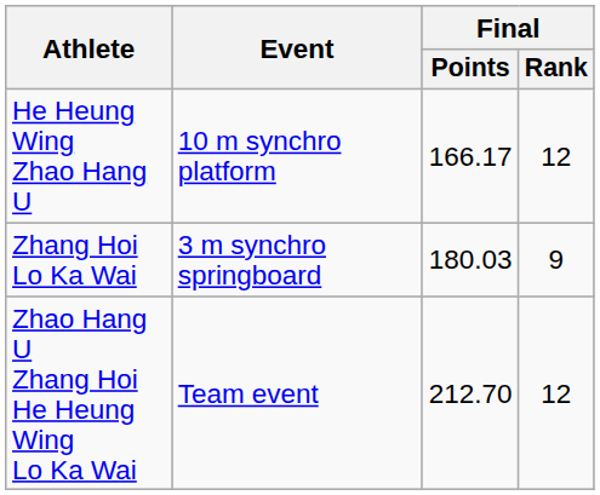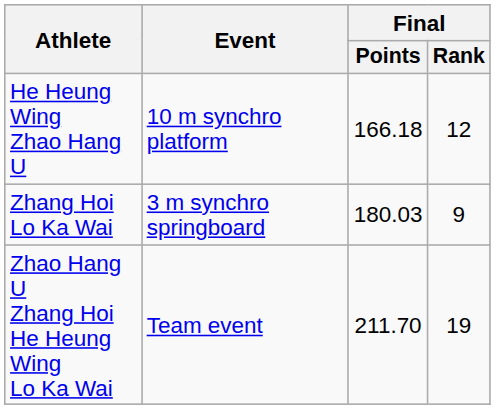 <table class="wikitable" style="text-align:center; font-size:90%; width:50%;">
 <tr>
 <th rowspan=2>Athlete</th>
 <th rowspan=2>Event</th>
 <th colspan=2>Final</th>
 </tr>
 <tr style="font-size:95%">
 <th>Points</th>
 <th>Rank</th>
 </tr>
 <tr>
 <td align=left><a href='#'>He Heung Wing</a><br> <a href='#'>Zhao Hang U</a></td>
 <td align=left><a href='#'>10 m synchro platform</a></td>
-<td>166.17</td>
+<td>166.18</td>
 <td>12</td>
 </tr>
 <tr>
 <td align=left><a href='#'>Zhang Hoi</a><br> <a href='#'>Lo Ka Wai</a></td>
 <td align=left><a href='#'>3 m synchro springboard</a></td>
 <td>180.03</td>
 <td>9</td>
 </tr>
 <tr>
 <td align=left><a href='#'>Zhao Hang U</a><br> <a href='#'>Zhang Hoi</a><br><a href='#'>He Heung Wing</a><br><a href='#'>Lo Ka Wai</a></td>
 <td align=left><a href='#'>Team event</a></td>
-<td>212.70</td>
-<td>12</td>
+<td>211.70</td>
+<td>19</td>
 </tr>
 </table>
